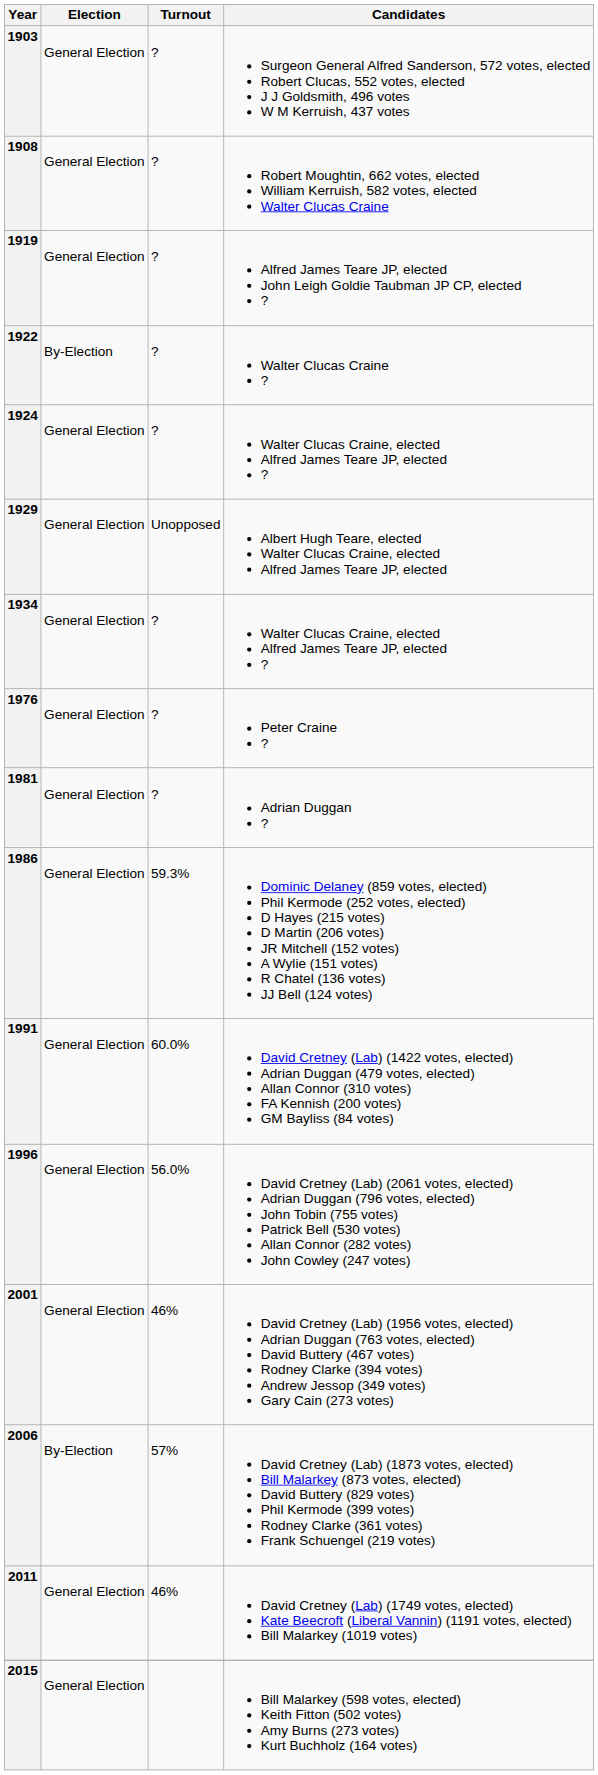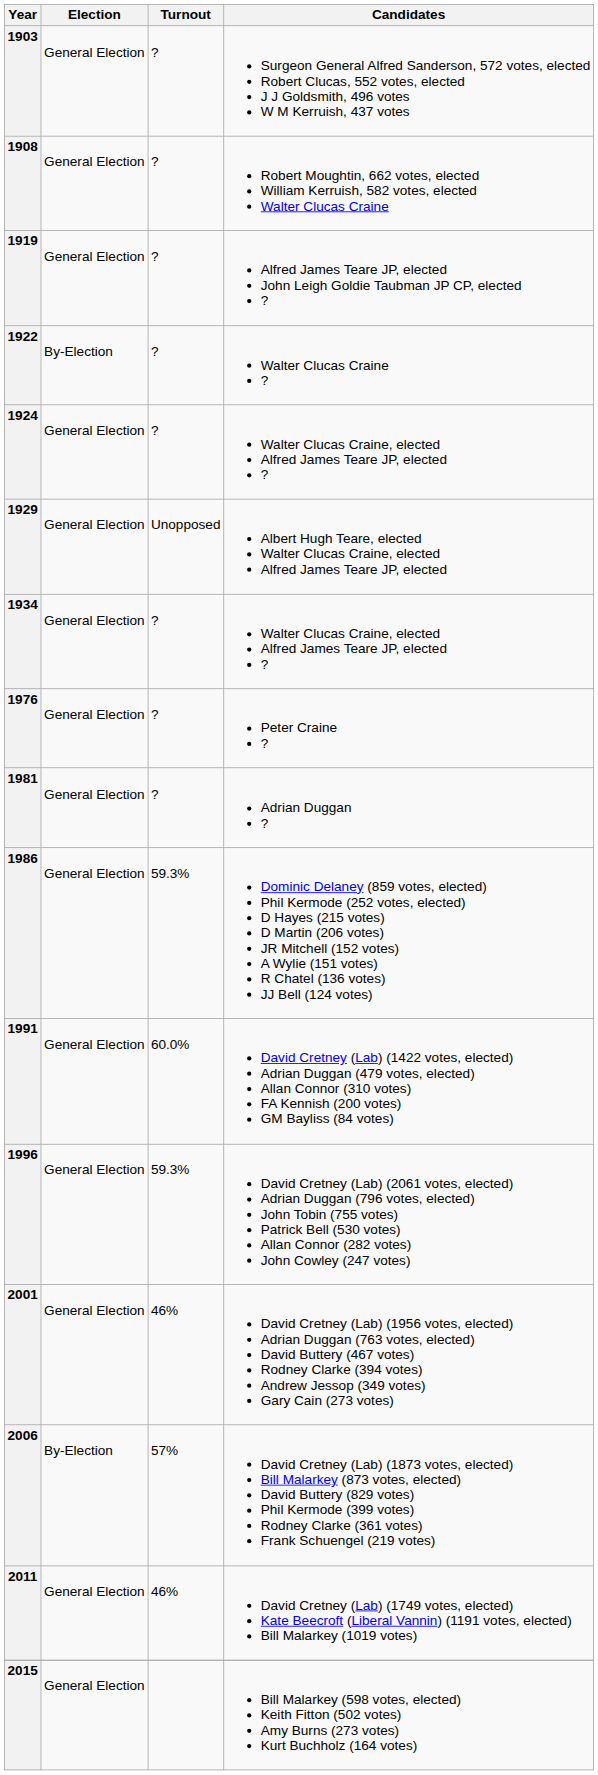 <table class="wikitable" border="1">
 <tr>
 <th>Year</th>
 <th>Election</th>
 <th>Turnout</th>
 <th>Candidates</th>
 </tr>
 <tr valign="top">
 <th>1903</th>
 <td><br>General Election</td>
 <td><br>?</td>
 <td><br><ul><li>Surgeon General Alfred Sanderson, 572 votes, elected</li><li>Robert Clucas, 552 votes, elected</li><li>J J Goldsmith, 496 votes</li><li>W M Kerruish, 437 votes</li></ul></td>
 </tr>
 <tr valign="top">
 <th>1908</th>
 <td><br>General Election</td>
 <td><br>?</td>
 <td><br><ul><li>Robert Moughtin, 662 votes, elected</li><li>William Kerruish, 582 votes, elected</li><li><a href='#'>Walter Clucas Craine</a></li></ul></td>
 </tr>
 <tr valign="top">
 <th>1919</th>
 <td><br>General Election</td>
 <td><br>?</td>
 <td><br><ul><li>Alfred James Teare JP, elected</li><li>John Leigh Goldie Taubman JP CP, elected</li><li>?</li></ul></td>
 </tr>
 <tr valign="top">
 <th>1922</th>
 <td><br>By-Election</td>
 <td><br>?</td>
 <td><br><ul><li>Walter Clucas Craine</li><li>?</li></ul></td>
 </tr>
 <tr valign="top">
 <th>1924</th>
 <td><br>General Election</td>
 <td><br>?</td>
 <td><br><ul><li>Walter Clucas Craine, elected</li><li>Alfred James Teare JP, elected</li><li>?</li></ul></td>
 </tr>
 <tr valign="top">
 <th>1929</th>
 <td><br>General Election</td>
 <td><br>Unopposed</td>
 <td><br><ul><li>Albert Hugh Teare, elected</li><li>Walter Clucas Craine, elected</li><li>Alfred James Teare JP, elected</li></ul></td>
 </tr>
 <tr valign="top">
 <th>1934</th>
 <td><br>General Election</td>
 <td><br>?</td>
 <td><br><ul><li>Walter Clucas Craine, elected</li><li>Alfred James Teare JP, elected</li><li>?</li></ul></td>
 </tr>
 <tr valign="top">
 <th>1976</th>
 <td><br>General Election</td>
 <td><br>?</td>
 <td><br><ul><li>Peter Craine</li><li>?</li></ul></td>
 </tr>
 <tr valign="top">
 <th>1981</th>
 <td><br>General Election</td>
 <td><br>?</td>
 <td><br><ul><li>Adrian Duggan</li><li>?</li></ul></td>
 </tr>
 <tr valign="top">
 <th>1986</th>
 <td><br>General Election</td>
 <td><br>59.3%</td>
 <td><br><ul><li><a href='#'>Dominic Delaney</a> (859 votes, elected)</li><li>Phil Kermode (252 votes, elected)</li><li>D Hayes (215 votes)</li><li>D Martin (206 votes)</li><li>JR Mitchell (152 votes)</li><li>A Wylie (151 votes)</li><li>R Chatel (136 votes)</li><li>JJ Bell (124 votes)</li></ul></td>
 </tr>
 <tr valign="top">
 <th>1991</th>
 <td><br>General Election</td>
 <td><br>60.0%</td>
 <td><br><ul><li><a href='#'>David Cretney</a> (<a href='#'>Lab</a>) (1422 votes, elected)</li><li>Adrian Duggan (479 votes, elected)</li><li>Allan Connor (310 votes)</li><li>FA Kennish (200 votes)</li><li>GM Bayliss (84 votes)</li></ul></td>
 </tr>
 <tr valign="top">
 <th>1996</th>
 <td><br>General Election</td>
-<td><br>56.0%</td>
+<td><br>59.3%</td>
 <td><br><ul><li>David Cretney (Lab) (2061 votes, elected)</li><li>Adrian Duggan (796 votes, elected)</li><li>John Tobin (755 votes)</li><li>Patrick Bell (530 votes)</li><li>Allan Connor (282 votes)</li><li>John Cowley (247 votes)</li></ul></td>
 </tr>
 <tr valign="top">
 <th>2001</th>
 <td><br>General Election</td>
 <td><br>46%</td>
 <td><br><ul><li>David Cretney (Lab) (1956 votes, elected)</li><li>Adrian Duggan (763 votes, elected)</li><li>David Buttery (467 votes)</li><li>Rodney Clarke (394 votes)</li><li>Andrew Jessop (349 votes)</li><li>Gary Cain (273 votes)</li></ul></td>
 </tr>
 <tr valign="top">
 <th>2006</th>
 <td><br>By-Election</td>
 <td><br>57%</td>
 <td><br><ul><li>David Cretney (Lab) (1873 votes, elected)</li><li><a href='#'>Bill Malarkey</a> (873 votes, elected)</li><li>David Buttery (829 votes)</li><li>Phil Kermode (399 votes)</li><li>Rodney Clarke (361 votes)</li><li>Frank Schuengel (219 votes)</li></ul></td>
 </tr>
 <tr valign="top">
 <th>2011</th>
 <td><br>General Election</td>
 <td><br>46%</td>
 <td><br><ul><li>David Cretney (<a href='#'>Lab</a>) (1749 votes, elected)</li><li><a href='#'>Kate Beecroft</a> (<a href='#'>Liberal Vannin</a>) (1191 votes, elected)</li><li>Bill Malarkey (1019 votes)</li></ul></td>
 </tr>
 <tr colspan="4"|Bill Malarkey had resigned from the Liberal Vannin Party and contested the seat as in independent, but was defeated by the official Liberal Vannin candidate Kate Beecroft.>
 </tr>
 <tr valign="top">
 <th>2015</th>
 <td><br>General Election</td>
 <td></td>
 <td><br><ul><li>Bill Malarkey (598 votes, elected)</li><li>Keith Fitton (502 votes)</li><li>Amy Burns (273 votes)</li><li>Kurt Buchholz (164 votes)</li></ul></td>
 </tr>
 </table>
